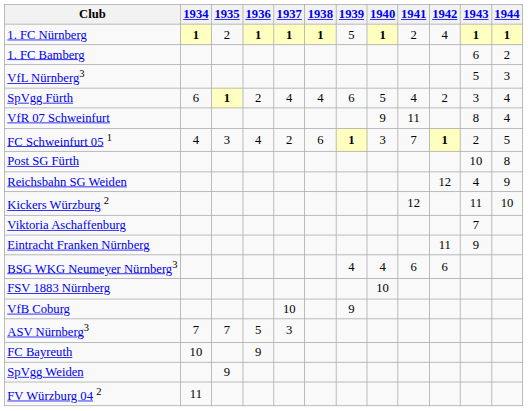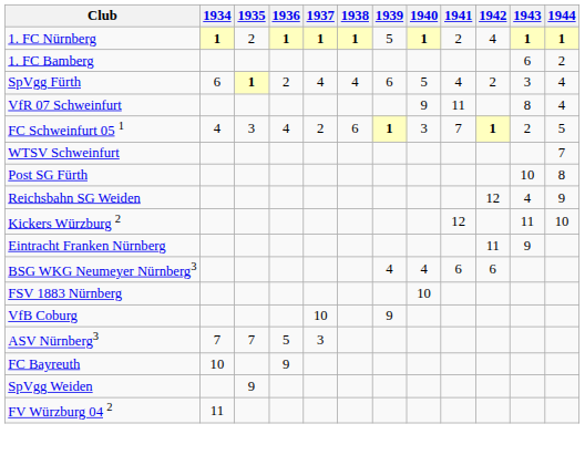 <table class="wikitable">
 <tr>
 <th>Club</th>
 <th><a href='#'>1934</a></th>
 <th><a href='#'>1935</a></th>
 <th><a href='#'>1936</a></th>
 <th><a href='#'>1937</a></th>
 <th><a href='#'>1938</a></th>
 <th><a href='#'>1939</a></th>
 <th><a href='#'>1940</a></th>
 <th><a href='#'>1941</a></th>
 <th><a href='#'>1942</a></th>
 <th><a href='#'>1943</a></th>
 <th><a href='#'>1944</a></th>
 </tr>
 <tr align="center">
 <td align="left"><a href='#'>1. FC Nürnberg</a></td>
 <td bgcolor="#ffffbf"><strong>1</strong></td>
 <td>2</td>
 <td bgcolor="#ffffbf"><strong>1</strong></td>
 <td bgcolor="#ffffbf"><strong>1</strong></td>
 <td bgcolor="#ffffbf"><strong>1</strong></td>
 <td>5</td>
 <td bgcolor="#ffffbf"><strong>1</strong></td>
 <td>2</td>
 <td>4</td>
 <td bgcolor="#ffffbf"><strong>1</strong></td>
 <td bgcolor="#ffffbf"><strong>1</strong></td>
 </tr>
 <tr align="center">
 <td align="left"><a href='#'>1. FC Bamberg</a></td>
 <td></td>
 <td></td>
 <td></td>
 <td></td>
 <td></td>
 <td></td>
 <td></td>
 <td></td>
 <td></td>
 <td>6</td>
 <td>2</td>
 </tr>
 <tr align="center">
-<td align="left"><a href='#'>VfL Nürnberg</a><sup>3</sup></td>
-<td></td>
-<td></td>
-<td></td>
-<td></td>
-<td></td>
-<td></td>
-<td></td>
-<td></td>
-<td></td>
-<td>5</td>
-<td>3</td>
-</tr>
-<tr align="center">
 <td align="left"><a href='#'>SpVgg Fürth</a></td>
 <td>6</td>
 <td bgcolor="#ffffbf"><strong>1</strong></td>
 <td>2</td>
 <td>4</td>
 <td>4</td>
 <td>6</td>
 <td>5</td>
 <td>4</td>
 <td>2</td>
 <td>3</td>
 <td>4</td>
 </tr>
 <tr align="center">
 <td align="left"><a href='#'>VfR 07 Schweinfurt</a></td>
 <td></td>
 <td></td>
 <td></td>
 <td></td>
 <td></td>
 <td></td>
 <td>9</td>
 <td>11</td>
 <td></td>
 <td>8</td>
 <td>4</td>
 </tr>
 <tr align="center">
 <td align="left"><a href='#'>FC Schweinfurt 05</a> <sup>1</sup></td>
 <td>4</td>
 <td>3</td>
 <td>4</td>
 <td>2</td>
 <td>6</td>
 <td bgcolor="#ffffbf"><strong>1</strong></td>
 <td>3</td>
 <td>7</td>
 <td bgcolor="#ffffbf"><strong>1</strong></td>
 <td>2</td>
 <td>5</td>
 </tr>
 <tr align="center">
+<td align="left"><a href='#'>WTSV Schweinfurt</a></td>
+<td></td>
+<td></td>
+<td></td>
+<td></td>
+<td></td>
+<td></td>
+<td></td>
+<td></td>
+<td></td>
+<td></td>
+<td>7</td>
+</tr>
+<tr align="center">
 <td align="left"><a href='#'>Post SG Fürth</a></td>
 <td></td>
 <td></td>
 <td></td>
 <td></td>
 <td></td>
 <td></td>
 <td></td>
 <td></td>
 <td></td>
 <td>10</td>
 <td>8</td>
 </tr>
 <tr align="center">
 <td align="left"><a href='#'>Reichsbahn SG Weiden</a></td>
 <td></td>
 <td></td>
 <td></td>
 <td></td>
 <td></td>
 <td></td>
 <td></td>
 <td></td>
 <td>12</td>
 <td>4</td>
 <td>9</td>
 </tr>
 <tr align="center">
 <td align="left"><a href='#'>Kickers Würzburg</a> <sup>2</sup></td>
 <td></td>
 <td></td>
 <td></td>
 <td></td>
 <td></td>
 <td></td>
 <td></td>
 <td>12</td>
 <td></td>
 <td>11</td>
 <td>10</td>
-</tr>
-<tr align="center">
-<td align="left"><a href='#'>Viktoria Aschaffenburg</a></td>
-<td></td>
-<td></td>
-<td></td>
-<td></td>
-<td></td>
-<td></td>
-<td></td>
-<td></td>
-<td></td>
-<td>7</td>
-<td></td>
 </tr>
 <tr align="center">
 <td align="left"><a href='#'>Eintracht Franken Nürnberg</a></td>
 <td></td>
 <td></td>
 <td></td>
 <td></td>
 <td></td>
 <td></td>
 <td></td>
 <td></td>
 <td>11</td>
 <td>9</td>
 <td></td>
 </tr>
 <tr align="center">
 <td align="left"><a href='#'>BSG WKG Neumeyer Nürnberg</a><sup>3</sup></td>
 <td></td>
 <td></td>
 <td></td>
 <td></td>
 <td></td>
 <td>4</td>
 <td>4</td>
 <td>6</td>
 <td>6</td>
 <td></td>
 <td></td>
 </tr>
 <tr align="center">
 <td align="left"><a href='#'>FSV 1883 Nürnberg</a></td>
 <td></td>
 <td></td>
 <td></td>
 <td></td>
 <td></td>
 <td></td>
 <td>10</td>
 <td></td>
 <td></td>
 <td></td>
 <td></td>
 </tr>
 <tr align="center">
 <td align="left"><a href='#'>VfB Coburg</a></td>
 <td></td>
 <td></td>
 <td></td>
 <td>10</td>
 <td></td>
 <td>9</td>
 <td></td>
 <td></td>
 <td></td>
 <td></td>
 <td></td>
 </tr>
 <tr align="center">
 <td align="left"><a href='#'>ASV Nürnberg</a><sup>3</sup></td>
 <td>7</td>
 <td>7</td>
 <td>5</td>
 <td>3</td>
 <td></td>
 <td></td>
 <td></td>
 <td></td>
 <td></td>
 <td></td>
 <td></td>
 </tr>
 <tr align="center">
 <td align="left"><a href='#'>FC Bayreuth</a></td>
 <td>10</td>
 <td></td>
 <td>9</td>
 <td></td>
 <td></td>
 <td></td>
 <td></td>
 <td></td>
 <td></td>
 <td></td>
 <td></td>
 </tr>
 <tr align="center">
 <td align="left"><a href='#'>SpVgg Weiden</a></td>
 <td></td>
 <td>9</td>
 <td></td>
 <td></td>
 <td></td>
 <td></td>
 <td></td>
 <td></td>
 <td></td>
 <td></td>
 <td></td>
 </tr>
 <tr align="center">
 <td align="left"><a href='#'>FV Würzburg 04</a> <sup>2</sup></td>
 <td>11</td>
 <td></td>
 <td></td>
 <td></td>
 <td></td>
 <td></td>
 <td></td>
 <td></td>
 <td></td>
 <td></td>
 <td></td>
 </tr>
 </table>
